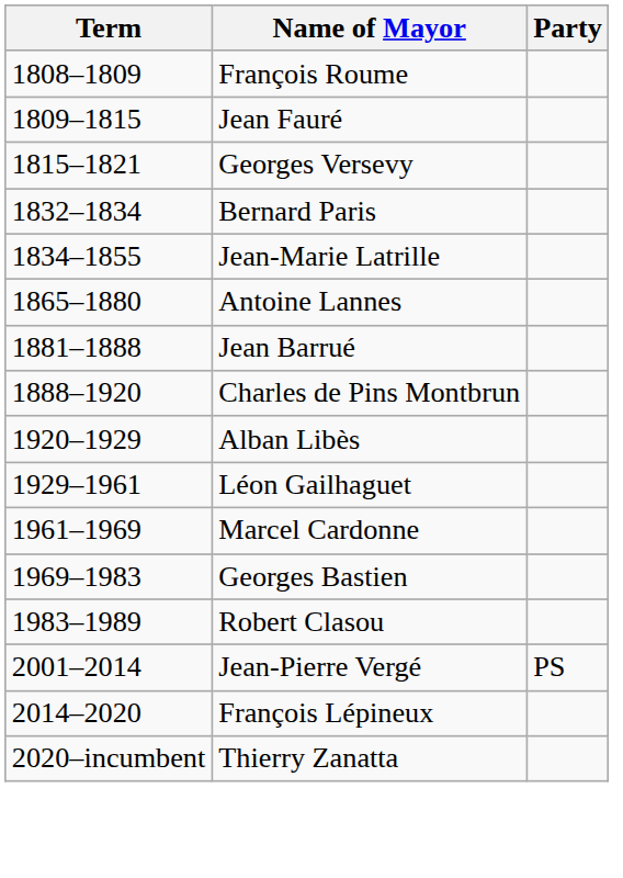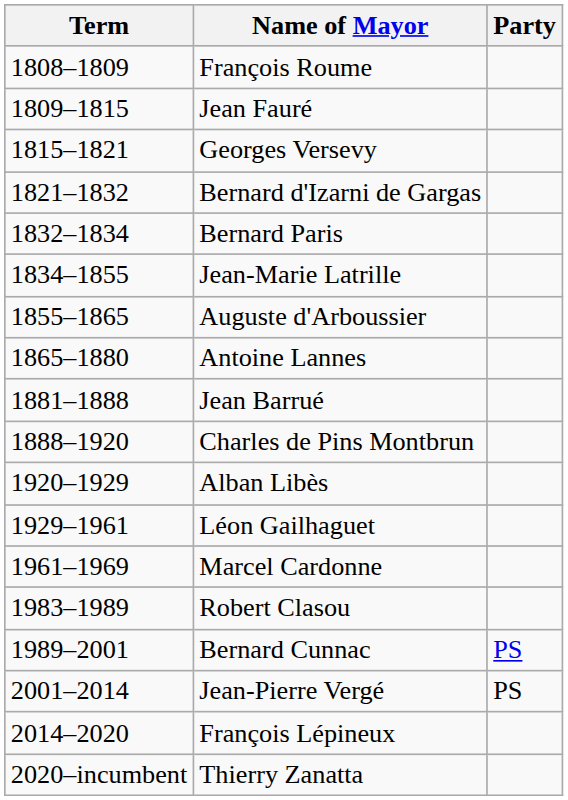 <table class="wikitable">
 <tr>
 <th>Term</th>
 <th>Name of <a href='#'>Mayor</a></th>
 <th>Party</th>
 </tr>
 <tr>
 <td>1808–1809</td>
 <td>François Roume</td>
 <td></td>
 </tr>
 <tr>
 <td>1809–1815</td>
 <td>Jean Fauré</td>
 <td></td>
 </tr>
 <tr>
 <td>1815–1821</td>
 <td>Georges Versevy</td>
 <td></td>
 </tr>
 <tr>
+<td>1821–1832</td>
+<td>Bernard d'Izarni de Gargas</td>
+<td></td>
+</tr>
+<tr>
 <td>1832–1834</td>
 <td>Bernard Paris</td>
 <td></td>
 </tr>
 <tr>
 <td>1834–1855</td>
 <td>Jean-Marie Latrille</td>
+<td></td>
+</tr>
+<tr>
+<td>1855–1865</td>
+<td>Auguste d'Arboussier</td>
 <td></td>
 </tr>
 <tr>
 <td>1865–1880</td>
 <td>Antoine Lannes</td>
 <td></td>
 </tr>
 <tr>
 <td>1881–1888</td>
 <td>Jean Barrué</td>
 <td></td>
 </tr>
 <tr>
 <td>1888–1920</td>
 <td>Charles de Pins Montbrun</td>
 <td></td>
 </tr>
 <tr>
 <td>1920–1929</td>
 <td>Alban Libès</td>
 <td></td>
 </tr>
 <tr>
 <td>1929–1961</td>
 <td>Léon Gailhaguet</td>
 <td></td>
 </tr>
 <tr>
 <td>1961–1969</td>
 <td>Marcel Cardonne</td>
 <td></td>
 </tr>
 <tr>
-<td>1969–1983</td>
-<td>Georges Bastien</td>
+<td>1983–1989</td>
+<td>Robert Clasou</td>
 <td></td>
 </tr>
 <tr>
-<td>1983–1989</td>
-<td>Robert Clasou</td>
-<td></td>
+<td>1989–2001</td>
+<td>Bernard Cunnac</td>
+<td><a href='#'>PS</a></td>
 </tr>
 <tr>
 <td>2001–2014</td>
 <td>Jean-Pierre Vergé</td>
 <td>PS</td>
 </tr>
 <tr>
 <td>2014–2020</td>
 <td>François Lépineux</td>
 <td></td>
 </tr>
 <tr>
 <td>2020–incumbent</td>
 <td>Thierry Zanatta</td>
 <td></td>
 </tr>
 </table>
